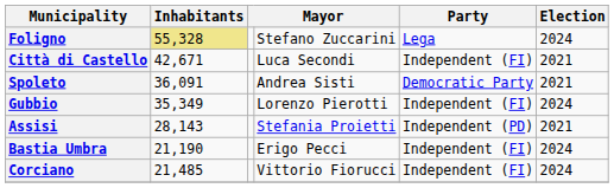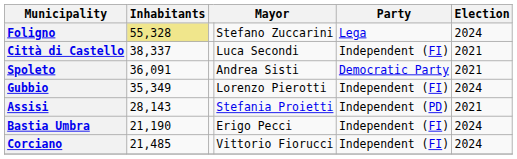 <table class="wikitable" border="1">
 <tr>
 <th scope="col">Municipality</th>
 <th colspan=1>Inhabitants</th>
 <th colspan=2>Mayor</th>
 <th colspan=1>Party</th>
 <th colspan=1>Election</th>
 </tr>
 <tr>
 <th scope="row" style="text-align: left;"><a href='#'>Foligno</a></th>
 <td style="background: khaki;">55,328</td>
 <td></td>
 <td>Stefano Zuccarini</td>
 <td><a href='#'>Lega</a></td>
 <td>2024</td>
 </tr>
 <tr>
 <th scope="row" style="text-align: left;"><a href='#'>Città di Castello</a></th>
-<td>42,671</td>
+<td>38,337</td>
 <td></td>
 <td>Luca Secondi</td>
 <td>Independent (<a href='#'>FI</a>)</td>
 <td>2021</td>
 </tr>
 <tr>
 <th scope="row" style="text-align: left;"><a href='#'>Spoleto</a></th>
 <td>36,091</td>
 <td></td>
 <td>Andrea Sisti</td>
 <td><a href='#'>Democratic Party</a></td>
 <td>2021</td>
 </tr>
 <tr>
 <th scope="row" style="text-align: left;"><a href='#'>Gubbio</a></th>
 <td>35,349</td>
 <td></td>
 <td>Lorenzo Pierotti</td>
 <td>Independent (<a href='#'>FI</a>)</td>
 <td>2024</td>
 </tr>
 <tr>
 <th scope="row" style="text-align: left;"><a href='#'>Assisi</a></th>
 <td>28,143</td>
 <td></td>
 <td><a href='#'>Stefania Proietti</a></td>
 <td>Independent (<a href='#'>PD</a>)</td>
 <td>2021</td>
 </tr>
 <tr>
 <th scope="row" style="text-align: left;"><a href='#'>Bastia Umbra</a></th>
 <td>21,190</td>
 <td></td>
 <td>Erigo Pecci</td>
 <td>Independent (<a href='#'>FI</a>)</td>
 <td>2024</td>
 </tr>
 <tr>
 <th scope="row" style="text-align: left;"><a href='#'>Corciano</a></th>
 <td>21,485</td>
 <td></td>
 <td>Vittorio Fiorucci</td>
 <td>Independent (<a href='#'>FI</a>)</td>
 <td>2024</td>
 </tr>
 <tr>
 </tr>
 </table>
